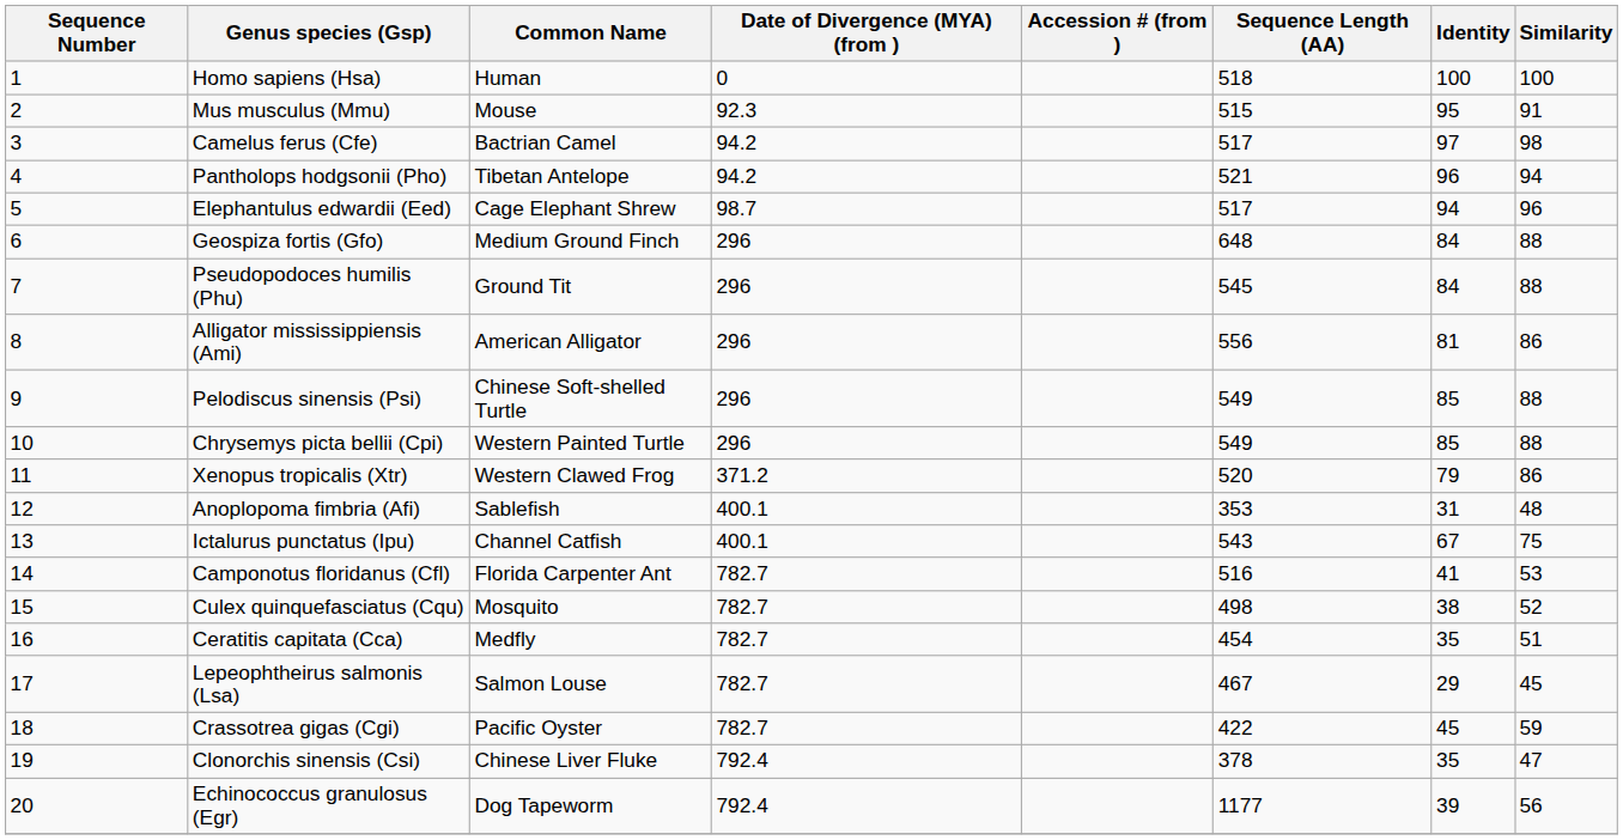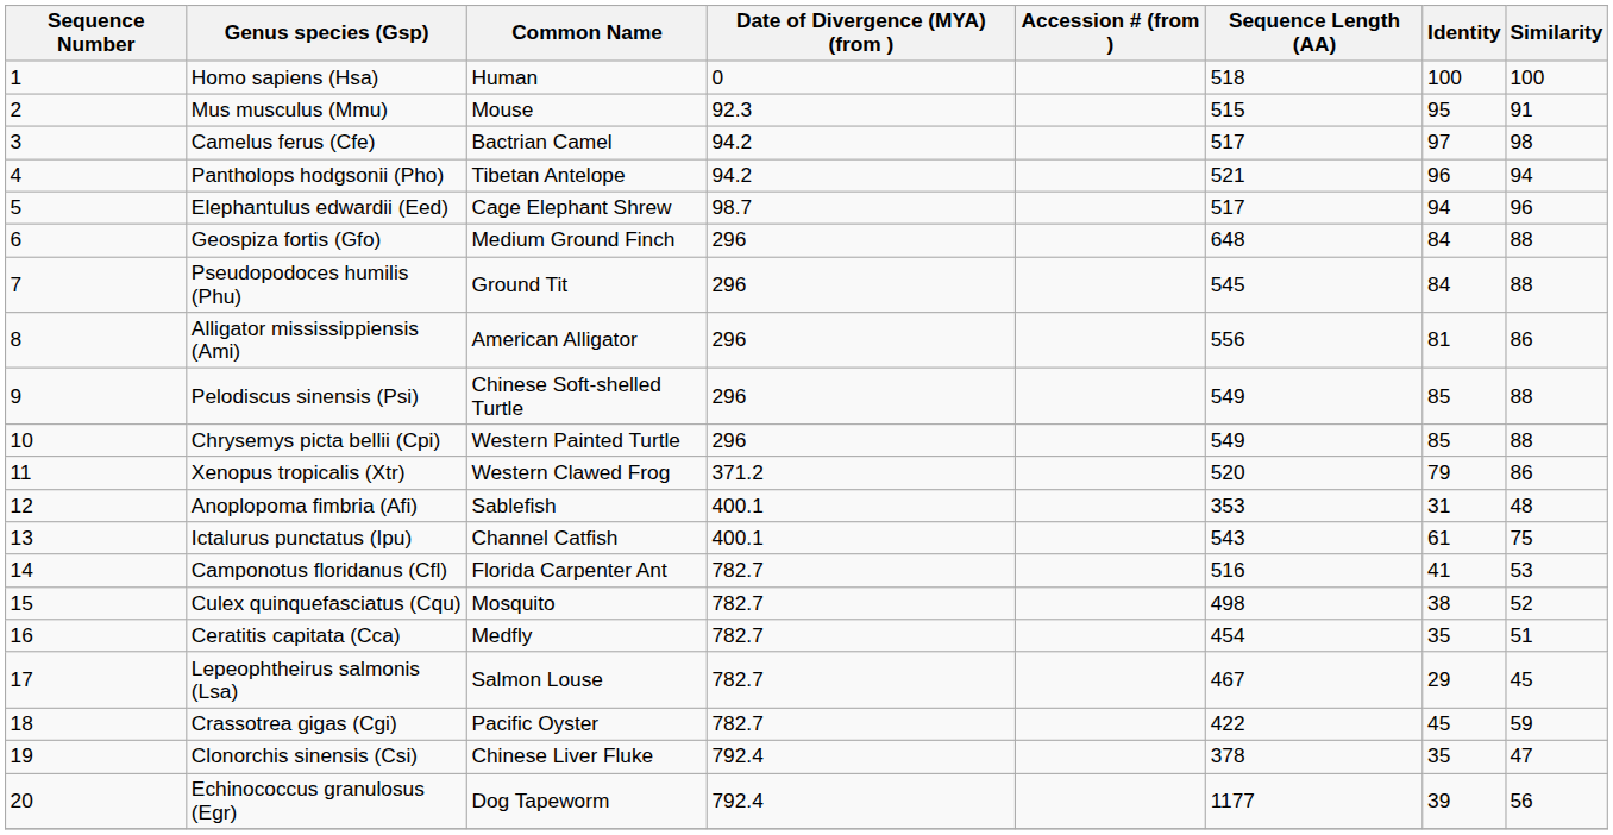 <table class="wikitable">
 <tr>
 <th>Sequence Number</th>
 <th>Genus species (Gsp)</th>
 <th>Common Name</th>
 <th>Date of Divergence (MYA) (from )</th>
 <th>Accession # (from )</th>
 <th>Sequence Length (AA)</th>
 <th>Identity</th>
 <th>Similarity</th>
 </tr>
 <tr>
 <td>1</td>
 <td>Homo sapiens (Hsa)</td>
 <td>Human</td>
 <td>0</td>
 <td><br></td>
 <td>518</td>
 <td>100</td>
 <td>100</td>
 </tr>
 <tr>
 <td>2</td>
 <td>Mus musculus (Mmu)</td>
 <td>Mouse</td>
 <td>92.3</td>
 <td><br></td>
 <td>515</td>
 <td>95</td>
 <td>91</td>
 </tr>
 <tr>
 <td>3</td>
 <td>Camelus ferus (Cfe)</td>
 <td>Bactrian Camel</td>
 <td>94.2</td>
 <td><br></td>
 <td>517</td>
 <td>97</td>
 <td>98</td>
 </tr>
 <tr>
 <td>4</td>
 <td>Pantholops hodgsonii (Pho)</td>
 <td>Tibetan Antelope</td>
 <td>94.2</td>
 <td><br></td>
 <td>521</td>
 <td>96</td>
 <td>94</td>
 </tr>
 <tr>
 <td>5</td>
 <td>Elephantulus edwardii (Eed)</td>
 <td>Cage Elephant Shrew</td>
 <td>98.7</td>
 <td><br></td>
 <td>517</td>
 <td>94</td>
 <td>96</td>
 </tr>
 <tr>
 <td>6</td>
 <td>Geospiza fortis (Gfo)</td>
 <td>Medium Ground Finch</td>
 <td>296</td>
 <td><br></td>
 <td>648</td>
 <td>84</td>
 <td>88</td>
 </tr>
 <tr>
 <td>7</td>
 <td>Pseudopodoces humilis (Phu)</td>
 <td>Ground Tit</td>
 <td>296</td>
 <td><br></td>
 <td>545</td>
 <td>84</td>
 <td>88</td>
 </tr>
 <tr>
 <td>8</td>
 <td>Alligator mississippiensis (Ami)</td>
 <td>American Alligator</td>
 <td>296</td>
 <td><br></td>
 <td>556</td>
 <td>81</td>
 <td>86</td>
 </tr>
 <tr>
 <td>9</td>
 <td>Pelodiscus sinensis (Psi)</td>
 <td>Chinese Soft-shelled Turtle</td>
 <td>296</td>
 <td><br></td>
 <td>549</td>
 <td>85</td>
 <td>88</td>
 </tr>
 <tr>
 <td>10</td>
 <td>Chrysemys picta bellii (Cpi)</td>
 <td>Western Painted Turtle</td>
 <td>296</td>
 <td><br></td>
 <td>549</td>
 <td>85</td>
 <td>88</td>
 </tr>
 <tr>
 <td>11</td>
 <td>Xenopus tropicalis (Xtr)</td>
 <td>Western Clawed Frog</td>
 <td>371.2</td>
 <td><br></td>
 <td>520</td>
 <td>79</td>
 <td>86</td>
 </tr>
 <tr>
 <td>12</td>
 <td>Anoplopoma fimbria (Afi)</td>
 <td>Sablefish</td>
 <td>400.1</td>
 <td><br></td>
 <td>353</td>
 <td>31</td>
 <td>48</td>
 </tr>
 <tr>
 <td>13</td>
 <td>Ictalurus punctatus (Ipu)</td>
 <td>Channel Catfish</td>
 <td>400.1</td>
 <td><br></td>
 <td>543</td>
-<td>67</td>
+<td>61</td>
 <td>75</td>
 </tr>
 <tr>
 <td>14</td>
 <td>Camponotus floridanus (Cfl)</td>
 <td>Florida Carpenter Ant</td>
 <td>782.7</td>
 <td><br></td>
 <td>516</td>
 <td>41</td>
 <td>53</td>
 </tr>
 <tr>
 <td>15</td>
 <td>Culex quinquefasciatus (Cqu)</td>
 <td>Mosquito</td>
 <td>782.7</td>
 <td><br></td>
 <td>498</td>
 <td>38</td>
 <td>52</td>
 </tr>
 <tr>
 <td>16</td>
 <td>Ceratitis capitata (Cca)</td>
 <td>Medfly</td>
 <td>782.7</td>
 <td><br></td>
 <td>454</td>
 <td>35</td>
 <td>51</td>
 </tr>
 <tr>
 <td>17</td>
 <td>Lepeophtheirus salmonis (Lsa)</td>
 <td>Salmon Louse</td>
 <td>782.7</td>
 <td><br></td>
 <td>467</td>
 <td>29</td>
 <td>45</td>
 </tr>
 <tr>
 <td>18</td>
 <td>Crassotrea gigas (Cgi)</td>
 <td>Pacific Oyster</td>
 <td>782.7</td>
 <td><br></td>
 <td>422</td>
 <td>45</td>
 <td>59</td>
 </tr>
 <tr>
 <td>19</td>
 <td>Clonorchis sinensis (Csi)</td>
 <td>Chinese Liver Fluke</td>
 <td>792.4</td>
 <td><br></td>
 <td>378</td>
 <td>35</td>
 <td>47</td>
 </tr>
 <tr>
 <td>20</td>
 <td>Echinococcus granulosus (Egr)</td>
 <td>Dog Tapeworm</td>
 <td>792.4</td>
 <td><br></td>
 <td>1177</td>
 <td>39</td>
 <td>56</td>
 </tr>
 <tr>
 </tr>
 </table>
